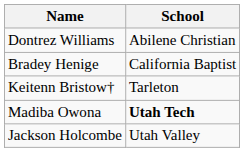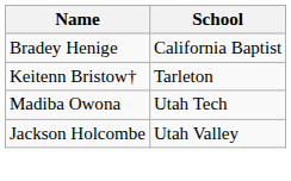 <table class="wikitable">
 <tr>
 <th>Name</th>
 <th>School</th>
-</tr>
-<tr>
-<td>Dontrez Williams</td>
-<td>Abilene Christian</td>
 </tr>
 <tr>
 <td>Bradey Henige</td>
 <td>California Baptist</td>
 </tr>
 <tr>
 <td>Keitenn Bristow†</td>
 <td>Tarleton</td>
 </tr>
 <tr>
 <td>Madiba Owona</td>
-<td><strong>Utah Tech</strong></td>
+<td>Utah Tech</td>
 </tr>
 <tr>
 <td>Jackson Holcombe</td>
 <td>Utah Valley</td>
 </tr>
 </table>
